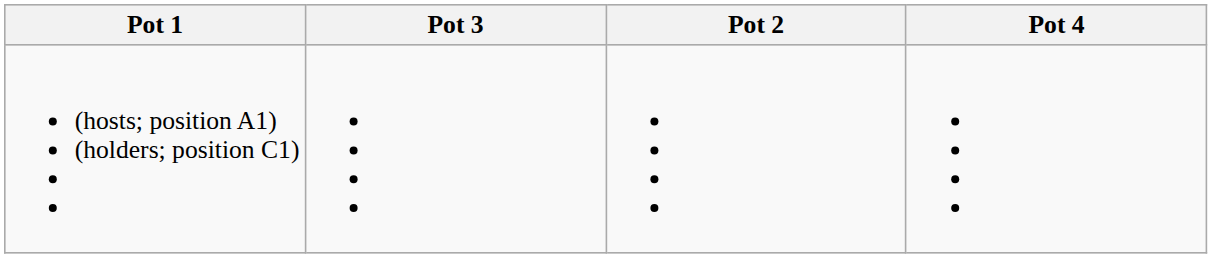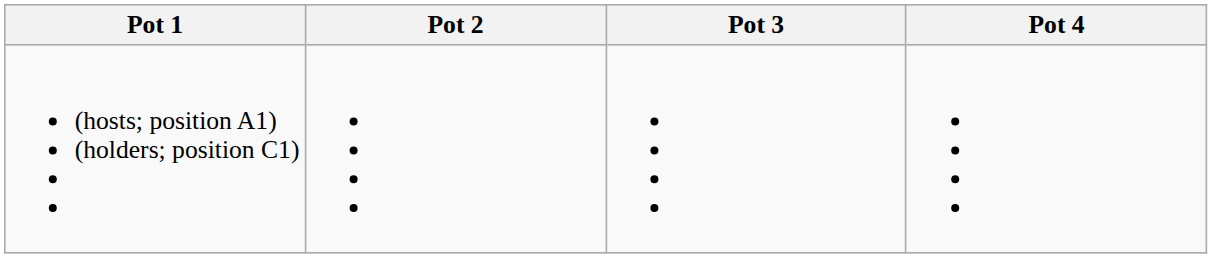 <table class="wikitable">
 <tr>
 <th width=25%>Pot 1</th>
+<th width=25%>Pot 2</th>
 <th width=25%>Pot 3</th>
-<th width=25%>Pot 2</th>
 <th width=25%>Pot 4</th>
 </tr>
 <tr>
 <td valign=top><br><ul><li> (hosts; position A1)</li><li> (holders; position C1)</li><li></li><li></li></ul></td>
 <td valign=top><br><ul><li></li><li></li><li></li><li></li></ul></td>
 <td valign=top><br><ul><li></li><li></li><li></li><li></li></ul></td>
 <td valign=top><br><ul><li></li><li></li><li></li><li></li></ul></td>
 </tr>
 </table>
